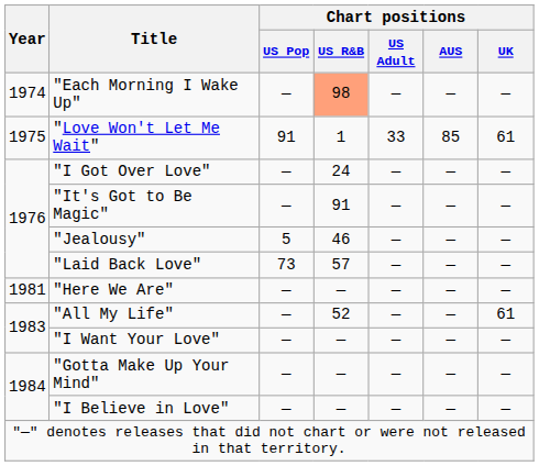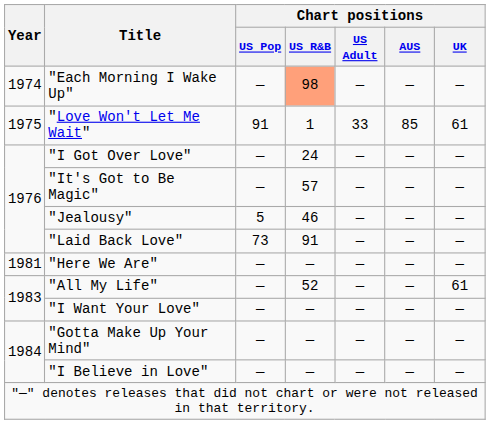 <table class="wikitable">
 <tr>
 <th width="28" rowspan="2">Year</th>
 <th width="170" rowspan="2">Title</th>
 <th colspan="5">Chart positions</th>
 </tr>
 <tr>
 <th width="40"><small><a href='#'>US Pop</a></small><br></th>
 <th width="40"><small><a href='#'>US R&B</a></small><br></th>
 <th width="40"><small><a href='#'>US Adult</a></small><br></th>
 <th width="40"><small><a href='#'>AUS</a></small><br></th>
 <th width="40"><small><a href='#'>UK</a></small><br></th>
 </tr>
 <tr>
 <td>1974</td>
 <td>"Each Morning I Wake Up"</td>
 <td align="center">—</td>
 <td align="center" style="background: lightsalmon;">98</td>
 <td align="center">—</td>
 <td align="center">—</td>
 <td align="center">—</td>
 </tr>
 <tr>
 <td>1975</td>
 <td>"<a href='#'>Love Won't Let Me Wait</a>"</td>
 <td align="center">91</td>
 <td align="center">1</td>
 <td align="center">33</td>
 <td align="center">85</td>
 <td align="center">61</td>
 </tr>
 <tr>
 <td rowspan="4">1976</td>
 <td>"I Got Over Love"</td>
 <td align="center">—</td>
 <td align="center">24</td>
 <td align="center">—</td>
 <td align="center">—</td>
 <td align="center">—</td>
 </tr>
 <tr>
 <td>"It's Got to Be Magic"</td>
 <td align="center">—</td>
-<td align="center">91</td>
+<td align="center">57</td>
 <td align="center">—</td>
 <td align="center">—</td>
 <td align="center">—</td>
 </tr>
 <tr>
 <td>"Jealousy"</td>
 <td align="center">5</td>
 <td align="center">46</td>
 <td align="center">—</td>
 <td align="center">—</td>
 <td align="center">—</td>
 </tr>
 <tr>
 <td>"Laid Back Love"</td>
 <td align="center">73</td>
-<td align="center">57</td>
+<td align="center">91</td>
 <td align="center">—</td>
 <td align="center">—</td>
 <td align="center">—</td>
 </tr>
 <tr>
 <td>1981</td>
 <td>"Here We Are"</td>
 <td align="center">—</td>
 <td align="center">—</td>
 <td align="center">—</td>
 <td align="center">—</td>
 <td align="center">—</td>
 </tr>
 <tr>
 <td rowspan="2">1983</td>
 <td>"All My Life"</td>
 <td align="center">—</td>
 <td align="center">52</td>
 <td align="center">—</td>
 <td align="center">—</td>
 <td align="center">61</td>
 </tr>
 <tr>
 <td>"I Want Your Love"</td>
 <td align="center">—</td>
 <td align="center">—</td>
 <td align="center">—</td>
 <td align="center">—</td>
 <td align="center">—</td>
 </tr>
 <tr>
 <td rowspan="2">1984</td>
 <td>"Gotta Make Up Your Mind"</td>
 <td align="center">—</td>
 <td align="center">—</td>
 <td align="center">—</td>
 <td align="center">—</td>
 <td align="center">—</td>
 </tr>
 <tr>
 <td>"I Believe in Love"</td>
 <td align="center">—</td>
 <td align="center">—</td>
 <td align="center">—</td>
 <td align="center">—</td>
 <td align="center">—</td>
 </tr>
 <tr>
 <td colspan="7" style="text-align:center; font-size:9pt;">"—" denotes releases that did not chart or were not released in that territory.</td>
 </tr>
 </table>
